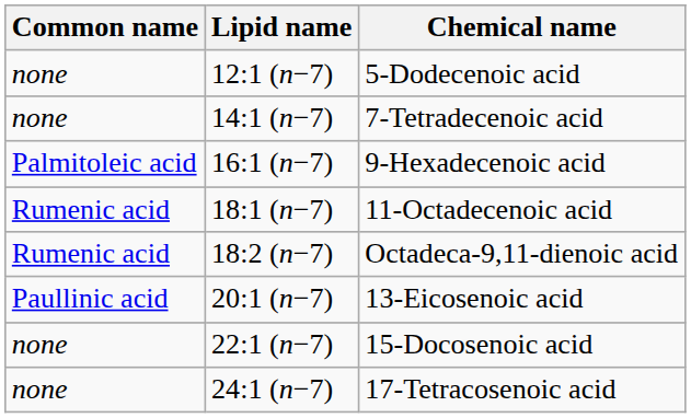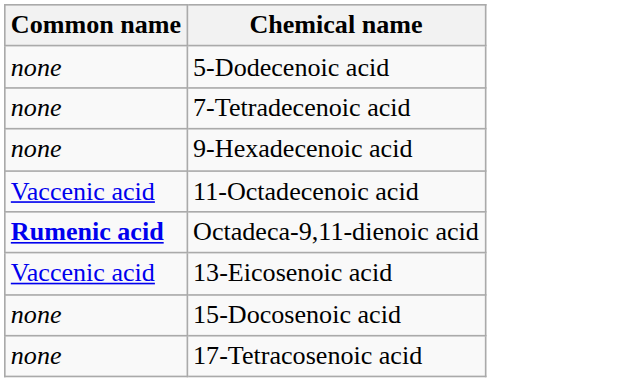 <table class="wikitable">
 <tr>
 <th>Common name</th>
-<th>Lipid name</th>
 <th>Chemical name</th>
 </tr>
 <tr>
 <td><em>none</em></td>
-<td>12:1 (<em>n</em>−7)</td>
 <td>5-Dodecenoic acid</td>
 </tr>
 <tr>
 <td><em>none</em></td>
-<td>14:1 (<em>n</em>−7)</td>
 <td>7-Tetradecenoic acid</td>
 </tr>
 <tr>
-<td><a href='#'>Palmitoleic acid</a></td>
-<td>16:1 (<em>n</em>−7)</td>
+<td><em>none</em></td>
 <td>9-Hexadecenoic acid</td>
 </tr>
 <tr>
-<td><a href='#'>Rumenic acid</a></td>
-<td>18:1 (<em>n</em>−7)</td>
+<td><a href='#'>Vaccenic acid</a></td>
 <td>11-Octadecenoic acid</td>
 </tr>
 <tr>
-<td><a href='#'>Rumenic acid</a></td>
-<td>18:2 (<em>n</em>−7)</td>
+<td><strong><a href='#'>Rumenic acid</a></strong></td>
 <td>Octadeca-9,11-dienoic acid</td>
 </tr>
 <tr>
-<td><a href='#'>Paullinic acid</a></td>
-<td>20:1 (<em>n</em>−7)</td>
+<td><a href='#'>Vaccenic acid</a></td>
 <td>13-Eicosenoic acid</td>
 </tr>
 <tr>
 <td><em>none</em></td>
-<td>22:1 (<em>n</em>−7)</td>
 <td>15-Docosenoic acid</td>
 </tr>
 <tr>
 <td><em>none</em></td>
-<td>24:1 (<em>n</em>−7)</td>
 <td>17-Tetracosenoic acid</td>
 </tr>
 </table>
